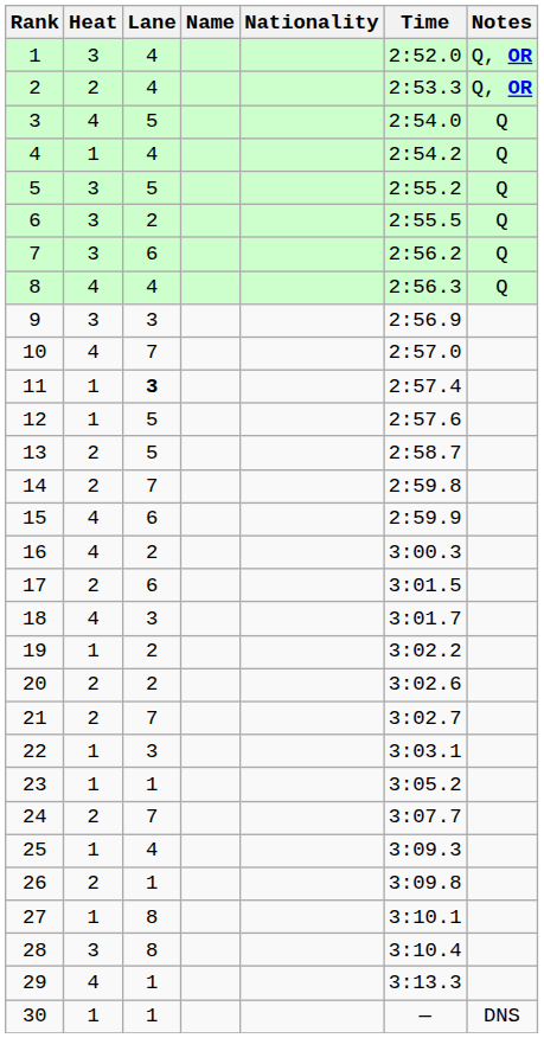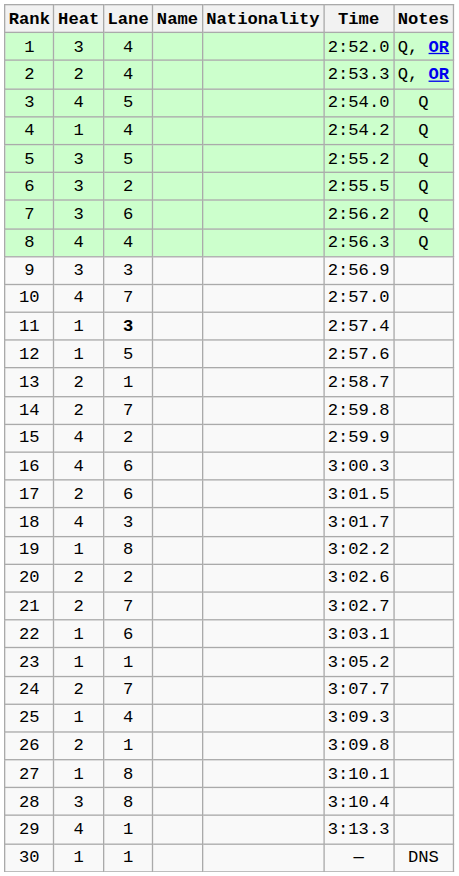 <table class="wikitable sortable" style="text-align:center">
 <tr>
 <th>Rank</th>
 <th>Heat</th>
 <th>Lane</th>
 <th>Name</th>
 <th>Nationality</th>
 <th>Time</th>
 <th class="unsortable">Notes</th>
 </tr>
 <tr bgcolor="#ccffcc">
 <td>1</td>
 <td>3</td>
 <td>4</td>
 <td align="left"></td>
 <td align="left"></td>
 <td>2:52.0</td>
 <td>Q, <strong><a href='#'>OR</a></strong></td>
 </tr>
 <tr bgcolor="#ccffcc">
 <td>2</td>
 <td>2</td>
 <td>4</td>
 <td align="left"></td>
 <td align="left"></td>
 <td>2:53.3</td>
 <td>Q, <strong><a href='#'>OR</a></strong></td>
 </tr>
 <tr bgcolor="#ccffcc">
 <td>3</td>
 <td>4</td>
 <td>5</td>
 <td align="left"></td>
 <td align="left"></td>
 <td>2:54.0</td>
 <td>Q</td>
 </tr>
 <tr bgcolor="#ccffcc">
 <td>4</td>
 <td>1</td>
 <td>4</td>
 <td align="left"></td>
 <td align="left"></td>
 <td>2:54.2</td>
 <td>Q</td>
 </tr>
 <tr bgcolor="#ccffcc">
 <td>5</td>
 <td>3</td>
 <td>5</td>
 <td align="left"></td>
 <td align="left"></td>
 <td>2:55.2</td>
 <td>Q</td>
 </tr>
 <tr bgcolor="#ccffcc">
 <td>6</td>
 <td>3</td>
 <td>2</td>
 <td align="left"></td>
 <td align="left"></td>
 <td>2:55.5</td>
 <td>Q</td>
 </tr>
 <tr bgcolor="#ccffcc">
 <td>7</td>
 <td>3</td>
 <td>6</td>
 <td align="left"></td>
 <td align="left"></td>
 <td>2:56.2</td>
 <td>Q</td>
 </tr>
 <tr bgcolor="#ccffcc">
 <td>8</td>
 <td>4</td>
 <td>4</td>
 <td align="left"></td>
 <td align="left"></td>
 <td>2:56.3</td>
 <td>Q</td>
 </tr>
 <tr>
 <td>9</td>
 <td>3</td>
 <td>3</td>
 <td align="left"></td>
 <td align="left"></td>
 <td>2:56.9</td>
 <td></td>
 </tr>
 <tr>
 <td>10</td>
 <td>4</td>
 <td>7</td>
 <td align="left"></td>
 <td align="left"></td>
 <td>2:57.0</td>
 <td></td>
 </tr>
 <tr>
 <td>11</td>
 <td>1</td>
 <td><strong>3</strong></td>
 <td align="left"></td>
 <td align="left"></td>
 <td>2:57.4</td>
 <td></td>
 </tr>
 <tr>
 <td>12</td>
 <td>1</td>
 <td>5</td>
 <td align="left"></td>
 <td align="left"></td>
 <td>2:57.6</td>
 <td></td>
 </tr>
 <tr>
 <td>13</td>
 <td>2</td>
-<td>5</td>
+<td>1</td>
 <td align="left"></td>
 <td align="left"></td>
 <td>2:58.7</td>
 <td></td>
 </tr>
 <tr>
 <td>14</td>
 <td>2</td>
 <td>7</td>
 <td align="left"></td>
 <td align="left"></td>
 <td>2:59.8</td>
 <td></td>
 </tr>
 <tr>
 <td>15</td>
 <td>4</td>
-<td>6</td>
+<td>2</td>
 <td align="left"></td>
 <td align="left"></td>
 <td>2:59.9</td>
 <td></td>
 </tr>
 <tr>
 <td>16</td>
 <td>4</td>
-<td>2</td>
+<td>6</td>
 <td align="left"></td>
 <td align="left"></td>
 <td>3:00.3</td>
 <td></td>
 </tr>
 <tr>
 <td>17</td>
 <td>2</td>
 <td>6</td>
 <td align="left"></td>
 <td align="left"></td>
 <td>3:01.5</td>
 <td></td>
 </tr>
 <tr>
 <td>18</td>
 <td>4</td>
 <td>3</td>
 <td align="left"></td>
 <td align="left"></td>
 <td>3:01.7</td>
 <td></td>
 </tr>
 <tr>
 <td>19</td>
 <td>1</td>
-<td>2</td>
+<td>8</td>
 <td align="left"></td>
 <td align="left"></td>
 <td>3:02.2</td>
 <td></td>
 </tr>
 <tr>
 <td>20</td>
 <td>2</td>
 <td>2</td>
 <td align="left"></td>
 <td align="left"></td>
 <td>3:02.6</td>
 <td></td>
 </tr>
 <tr>
 <td>21</td>
 <td>2</td>
 <td>7</td>
 <td align="left"></td>
 <td align="left"></td>
 <td>3:02.7</td>
 <td></td>
 </tr>
 <tr>
 <td>22</td>
 <td>1</td>
-<td>3</td>
+<td>6</td>
 <td align="left"></td>
 <td align="left"></td>
 <td>3:03.1</td>
 <td></td>
 </tr>
 <tr>
 <td>23</td>
 <td>1</td>
 <td>1</td>
 <td align="left"></td>
 <td align="left"></td>
 <td>3:05.2</td>
 <td></td>
 </tr>
 <tr>
 <td>24</td>
 <td>2</td>
 <td>7</td>
 <td align="left"></td>
 <td align="left"></td>
 <td>3:07.7</td>
 <td></td>
 </tr>
 <tr>
 <td>25</td>
 <td>1</td>
 <td>4</td>
 <td align="left"></td>
 <td align="left"></td>
 <td>3:09.3</td>
 <td></td>
 </tr>
 <tr>
 <td>26</td>
 <td>2</td>
 <td>1</td>
 <td align="left"></td>
 <td align="left"></td>
 <td>3:09.8</td>
 <td></td>
 </tr>
 <tr>
 <td>27</td>
 <td>1</td>
 <td>8</td>
 <td align="left"></td>
 <td align="left"></td>
 <td>3:10.1</td>
 <td></td>
 </tr>
 <tr>
 <td>28</td>
 <td>3</td>
 <td>8</td>
 <td align="left"></td>
 <td align="left"></td>
 <td>3:10.4</td>
 <td></td>
 </tr>
 <tr>
 <td>29</td>
 <td>4</td>
 <td>1</td>
 <td align="left"></td>
 <td align="left"></td>
 <td>3:13.3</td>
 <td></td>
 </tr>
 <tr>
 <td>30</td>
 <td>1</td>
 <td>1</td>
 <td align="left"></td>
 <td align="left"></td>
 <td>—</td>
 <td>DNS</td>
 </tr>
 </table>
